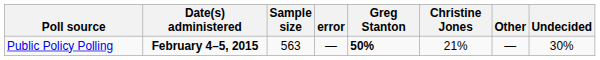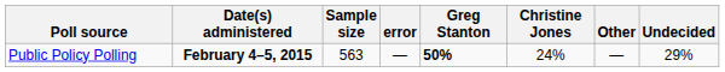 <table class="wikitable">
 <tr valign= bottom>
 <th style="width:180px;">Poll source</th>
 <th style="width:160px;">Date(s)<br>administered</th>
 <th class=small>Sample<br>size</th>
 <th class=small><br>error</th>
 <th style="width:90px;">Greg<br>Stanton</th>
 <th style="width:90px;">Christine<br>Jones</th>
 <th>Other</th>
 <th>Undecided</th>
 </tr>
 <tr>
 <td><a href='#'>Public Policy Polling</a></td>
 <td align=center><strong>February 4–5, 2015</strong></td>
 <td align=center>563</td>
 <td align=center>—</td>
 <td><strong>50%</strong></td>
-<td align=center>21%</td>
+<td align=center>24%</td>
 <td align=center>—</td>
-<td align=center>30%</td>
+<td align=center>29%</td>
 </tr>
 </table>
